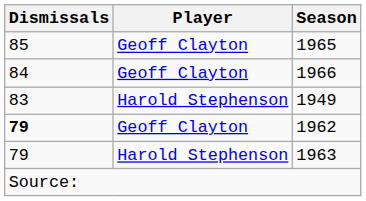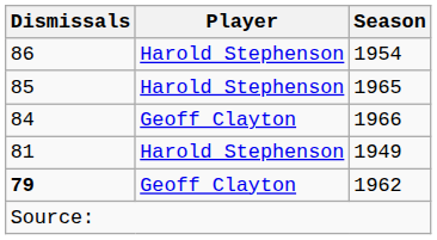 <table class="wikitable">
 <tr>
 <th>Dismissals</th>
 <th>Player</th>
 <th>Season</th>
 </tr>
 <tr>
+<td>86</td>
+<td><a href='#'>Harold Stephenson</a></td>
+<td>1954</td>
+</tr>
+<tr>
 <td>85</td>
-<td><a href='#'>Geoff Clayton</a></td>
+<td><a href='#'>Harold Stephenson</a></td>
 <td>1965</td>
 </tr>
 <tr>
 <td>84</td>
 <td><a href='#'>Geoff Clayton</a></td>
 <td>1966</td>
 </tr>
 <tr>
-<td>83</td>
+<td>81</td>
 <td><a href='#'>Harold Stephenson</a></td>
 <td>1949</td>
 </tr>
 <tr>
 <td><strong>79</strong></td>
 <td><a href='#'>Geoff Clayton</a></td>
 <td>1962</td>
 </tr>
 <tr>
-<td>79</td>
-<td><a href='#'>Harold Stephenson</a></td>
-<td>1963</td>
-</tr>
-<tr>
 <td colspan=3>Source:</td>
 </tr>
 </table>
